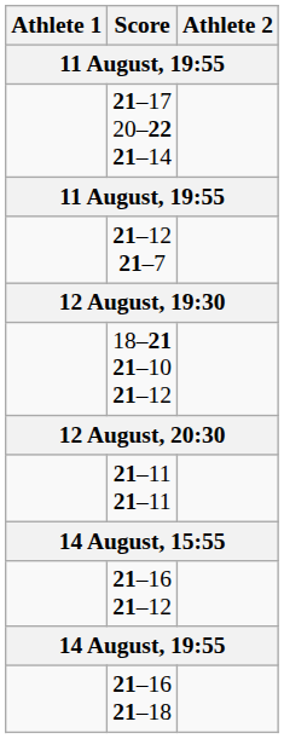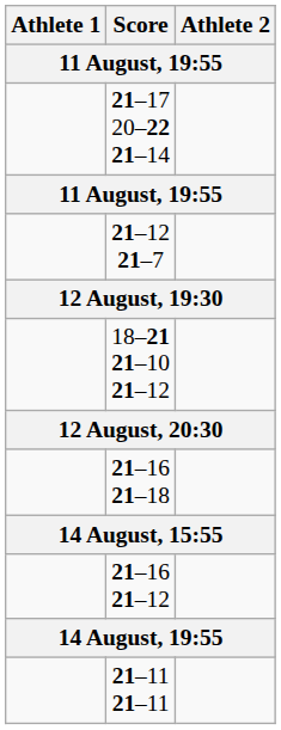 <table class="wikitable" style="text-align: center; font-size:90% ">
 <tr>
 <th align="right">Athlete 1</th>
 <th>Score</th>
 <th align="left">Athlete 2</th>
 </tr>
 <tr>
 <th colspan=3>11 August, 19:55</th>
 </tr>
 <tr>
 <td align=right><strong></strong></td>
 <td align=center><strong>21</strong>–17<br>20–<strong>22</strong><br><strong>21</strong>–14</td>
 <td align=left></td>
 </tr>
 <tr>
 <th colspan=3>11 August, 19:55</th>
 </tr>
 <tr>
 <td align=right><strong></strong></td>
 <td align=center><strong>21</strong>–12<br><strong>21</strong>–7</td>
 <td align=left></td>
 </tr>
 <tr>
 <th colspan=3>12 August, 19:30</th>
 </tr>
 <tr>
 <td align=right><strong></strong></td>
 <td align=center>18–<strong>21</strong><br><strong>21</strong>–10<br><strong>21</strong>–12</td>
 <td align=left></td>
 </tr>
 <tr>
 <th colspan=3>12 August, 20:30</th>
 </tr>
 <tr>
 <td align=right><strong></strong></td>
-<td align=center><strong>21</strong>–11<br><strong>21</strong>–11</td>
+<td align=center><strong>21</strong>–16<br><strong>21</strong>–18</td>
 <td align=left></td>
 </tr>
 <tr>
 <th colspan=3>14 August, 15:55</th>
 </tr>
 <tr>
 <td align=right><strong></strong></td>
 <td align=center><strong>21</strong>–16<br><strong>21</strong>–12</td>
 <td align=left></td>
 </tr>
 <tr>
 <th colspan=3>14 August, 19:55</th>
 </tr>
 <tr>
 <td align=right><strong></strong></td>
-<td align=center><strong>21</strong>–16<br><strong>21</strong>–18</td>
+<td align=center><strong>21</strong>–11<br><strong>21</strong>–11</td>
 <td align=left></td>
 </tr>
 </table>
